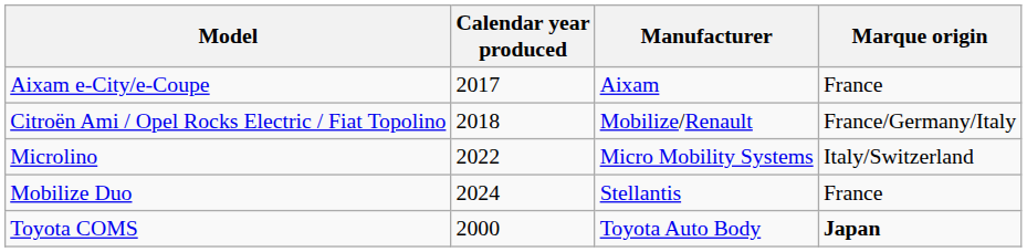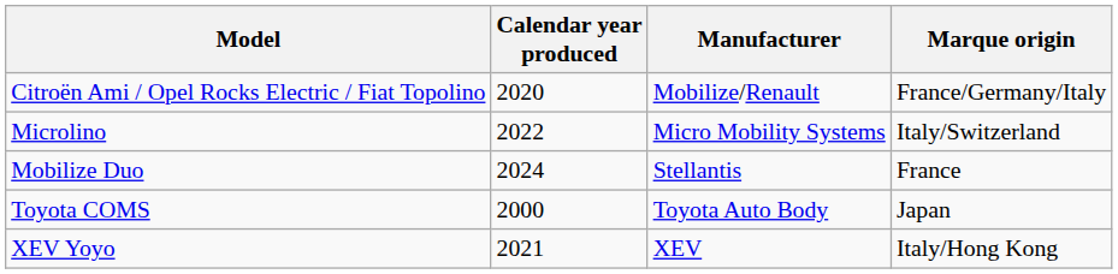 <table class="wikitable sortable" style="font-size:95%">
 <tr>
 <th>Model</th>
 <th>Calendar year<br>produced</th>
 <th>Manufacturer</th>
 <th>Marque origin</th>
 </tr>
 <tr>
-<td><a href='#'>Aixam e-City/e-Coupe</a></td>
-<td>2017</td>
-<td><a href='#'>Aixam</a></td>
-<td>France</td>
-</tr>
-<tr>
 <td><a href='#'>Citroën Ami / Opel Rocks Electric / Fiat Topolino</a></td>
-<td>2018</td>
+<td>2020</td>
 <td><a href='#'>Mobilize</a>/<a href='#'>Renault</a></td>
 <td>France/Germany/Italy</td>
 </tr>
 <tr>
 <td><a href='#'>Microlino</a></td>
 <td>2022</td>
 <td><a href='#'>Micro Mobility Systems</a></td>
 <td>Italy/Switzerland</td>
 </tr>
 <tr>
 <td><a href='#'>Mobilize Duo</a></td>
 <td>2024</td>
 <td><a href='#'>Stellantis</a></td>
 <td>France</td>
 </tr>
 <tr>
 <td><a href='#'>Toyota COMS</a></td>
 <td>2000</td>
 <td><a href='#'>Toyota Auto Body</a></td>
-<td><strong>Japan</strong></td>
+<td>Japan</td>
+</tr>
+<tr>
+<td><a href='#'>XEV Yoyo</a></td>
+<td>2021</td>
+<td><a href='#'>XEV</a></td>
+<td>Italy/Hong Kong</td>
 </tr>
 </table>
